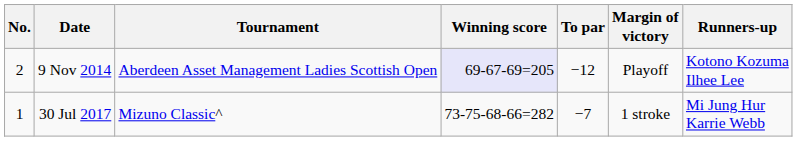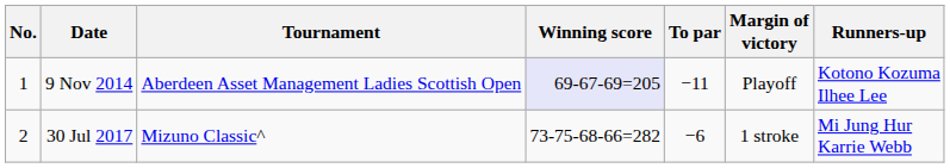 <table class="wikitable" style="font-size:95%;">
 <tr>
 <th>No.</th>
 <th>Date</th>
 <th>Tournament</th>
 <th>Winning score</th>
 <th>To par</th>
 <th>Margin of<br>victory</th>
 <th>Runners-up</th>
 </tr>
 <tr>
-<td align=center>2</td>
+<td align=center>1</td>
 <td align=right>9 Nov <a href='#'>2014</a></td>
 <td><a href='#'>Aberdeen Asset Management Ladies Scottish Open</a></td>
 <td align=right style="background: lavender;">69-67-69=205</td>
-<td align=center>−12</td>
+<td align=center>−11</td>
 <td align=center>Playoff</td>
 <td> <a href='#'>Kotono Kozuma</a><br> <a href='#'>Ilhee Lee</a></td>
 </tr>
 <tr>
-<td align=center>1</td>
+<td align=center>2</td>
 <td align=right>30 Jul <a href='#'>2017</a></td>
 <td><a href='#'>Mizuno Classic</a>^</td>
 <td align=right>73-75-68-66=282</td>
-<td align=center>−7</td>
+<td align=center>−6</td>
 <td align=center>1 stroke</td>
 <td> <a href='#'>Mi Jung Hur</a><br> <a href='#'>Karrie Webb</a></td>
 </tr>
 </table>
